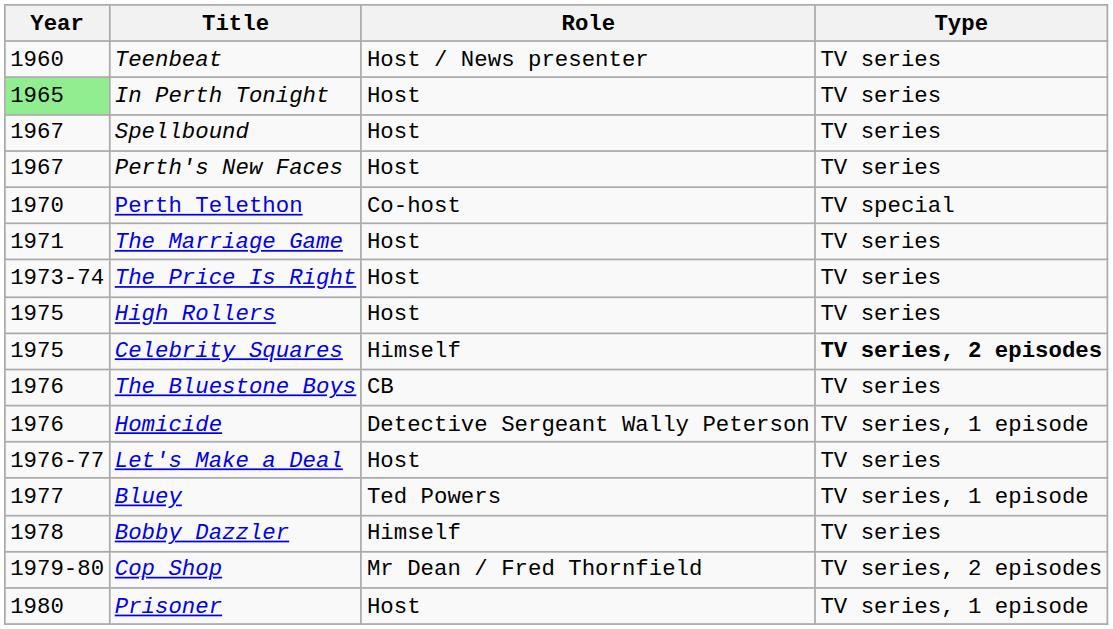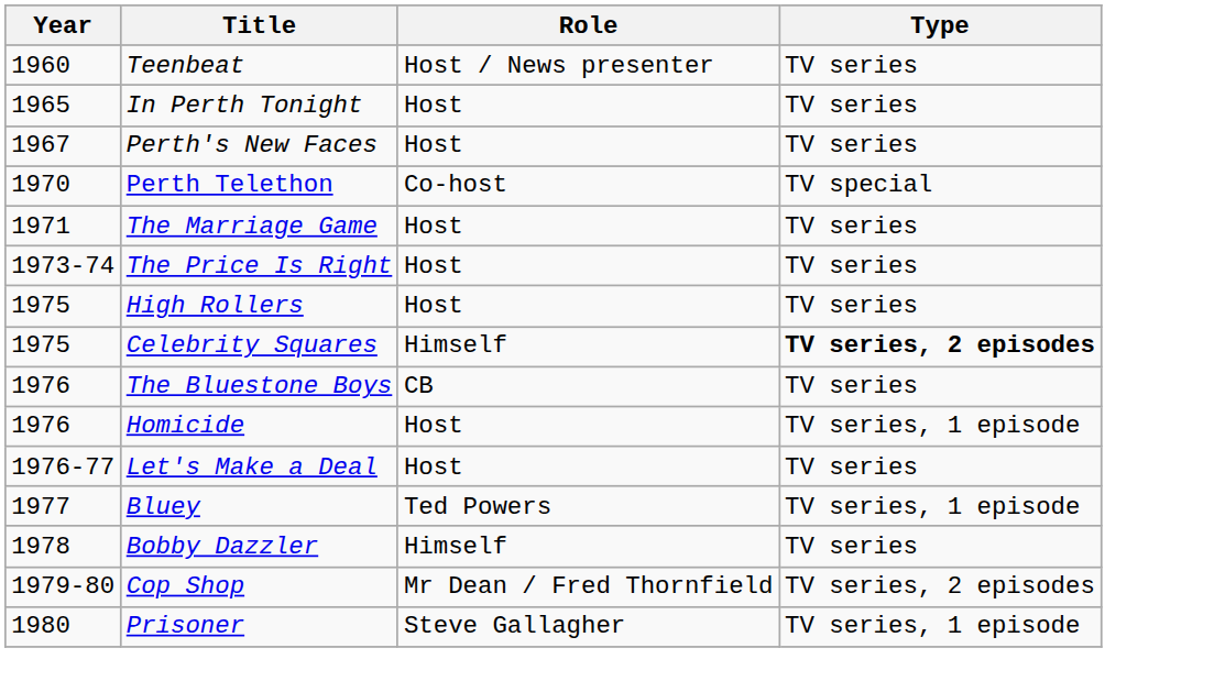 <table class="wikitable">
 <tr>
 <th>Year</th>
 <th>Title</th>
 <th>Role</th>
 <th>Type</th>
 </tr>
 <tr>
 <td>1960</td>
 <td><em>Teenbeat</em></td>
 <td>Host / News presenter</td>
 <td>TV series</td>
 </tr>
 <tr>
-<td style="background: lightgreen;">1965</td>
+<td>1965</td>
 <td><em>In Perth Tonight</em></td>
-<td>Host</td>
-<td>TV series</td>
-</tr>
-<tr>
-<td>1967</td>
-<td><em>Spellbound</em></td>
 <td>Host</td>
 <td>TV series</td>
 </tr>
 <tr>
 <td>1967</td>
 <td><em>Perth's New Faces</em></td>
 <td>Host</td>
 <td>TV series</td>
 </tr>
 <tr>
 <td>1970</td>
 <td><a href='#'>Perth Telethon</a></td>
 <td>Co-host</td>
 <td>TV special</td>
 </tr>
 <tr>
 <td>1971</td>
 <td><em><a href='#'>The Marriage Game</a></em></td>
 <td>Host</td>
 <td>TV series</td>
 </tr>
 <tr>
 <td>1973-74</td>
 <td><em><a href='#'>The Price Is Right</a></em></td>
 <td>Host</td>
 <td>TV series</td>
 </tr>
 <tr>
 <td>1975</td>
 <td><em><a href='#'>High Rollers</a></em></td>
 <td>Host</td>
 <td>TV series</td>
 </tr>
 <tr>
 <td>1975</td>
 <td><em><a href='#'>Celebrity Squares</a></em></td>
 <td>Himself</td>
 <td><strong>TV series, 2 episodes</strong></td>
 </tr>
 <tr>
 <td>1976</td>
 <td><em><a href='#'>The Bluestone Boys</a></em></td>
 <td>CB</td>
 <td>TV series</td>
 </tr>
 <tr>
 <td>1976</td>
 <td><em><a href='#'>Homicide</a></em></td>
-<td>Detective Sergeant Wally Peterson</td>
+<td>Host</td>
 <td>TV series, 1 episode</td>
 </tr>
 <tr>
 <td>1976-77</td>
 <td><em><a href='#'>Let's Make a Deal</a></em></td>
 <td>Host</td>
 <td>TV series</td>
 </tr>
 <tr>
 <td>1977</td>
 <td><em><a href='#'>Bluey</a></em></td>
 <td>Ted Powers</td>
 <td>TV series, 1 episode</td>
 </tr>
 <tr>
 <td>1978</td>
 <td><em><a href='#'>Bobby Dazzler</a></em></td>
 <td>Himself</td>
 <td>TV series</td>
 </tr>
 <tr>
 <td>1979-80</td>
 <td><em><a href='#'>Cop Shop</a></em></td>
 <td>Mr Dean / Fred Thornfield</td>
 <td>TV series, 2 episodes</td>
 </tr>
 <tr>
 <td>1980</td>
 <td><em><a href='#'>Prisoner</a></em></td>
-<td>Host</td>
+<td>Steve Gallagher</td>
 <td>TV series, 1 episode</td>
 </tr>
 </table>
